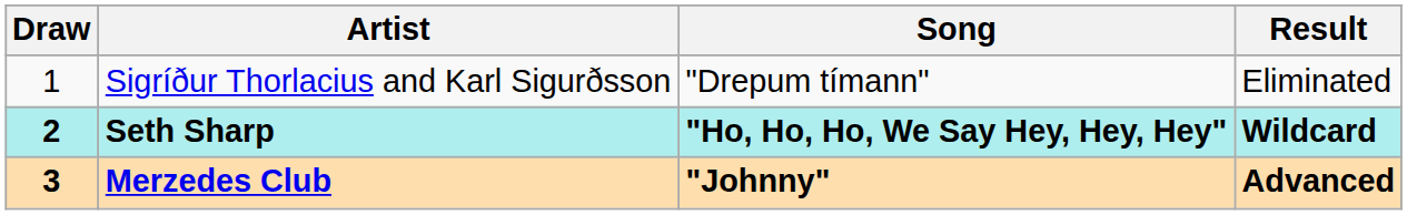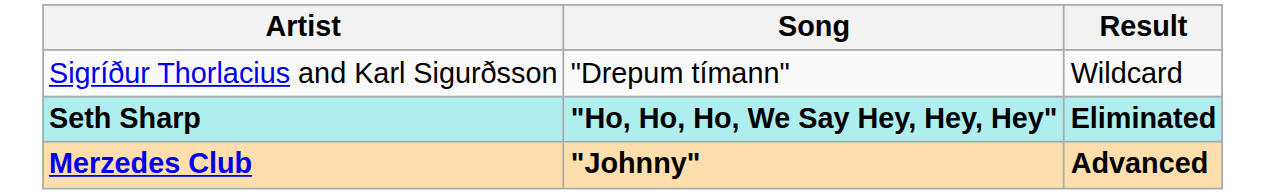 <table class="sortable wikitable" style="margin: 1em auto 1em auto; text-align:center">
 <tr>
-<th>Draw</th>
 <th>Artist</th>
 <th>Song</th>
 <th>Result</th>
 </tr>
 <tr>
-<td>1</td>
 <td align="left"><a href='#'>Sigríður Thorlacius</a> and Karl Sigurðsson</td>
 <td align="left">"Drepum tímann"</td>
+<td align="left">Wildcard</td>
+</tr>
+<tr style="font-weight:bold; background:paleturquoise;">
+<td align="left">Seth Sharp</td>
+<td align="left">"Ho, Ho, Ho, We Say Hey, Hey, Hey"</td>
 <td align="left">Eliminated</td>
 </tr>
-<tr style="font-weight:bold; background:paleturquoise;">
-<td>2</td>
-<td align="left">Seth Sharp</td>
-<td align="left">"Ho, Ho, Ho, We Say Hey, Hey, Hey"</td>
-<td align="left">Wildcard</td>
-</tr>
 <tr style="font-weight:bold; background:navajowhite;">
-<td>3</td>
 <td align="left"><a href='#'>Merzedes Club</a></td>
 <td align="left">"Johnny"</td>
 <td align="left">Advanced</td>
 </tr>
 </table>
